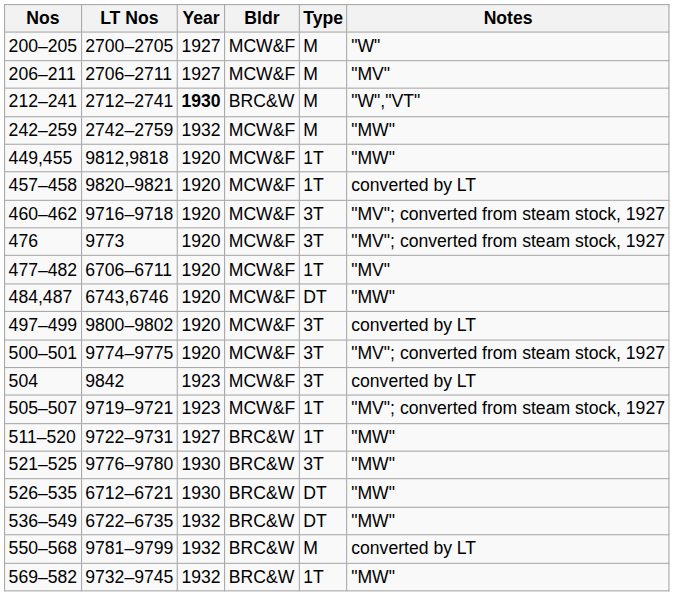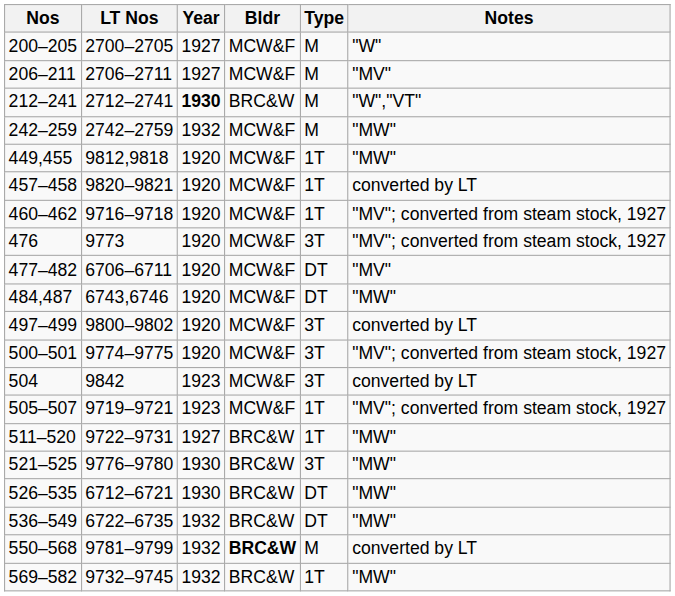 <table class="wikitable sortable">
 <tr>
 <th>Nos</th>
 <th>LT Nos</th>
 <th>Year</th>
 <th>Bldr</th>
 <th>Type</th>
 <th>Notes</th>
 </tr>
 <tr>
 <td>200–205</td>
 <td>2700–2705</td>
 <td>1927</td>
 <td>MCW&F</td>
 <td>M</td>
 <td>"W"</td>
 </tr>
 <tr>
 <td>206–211</td>
 <td>2706–2711</td>
 <td>1927</td>
 <td>MCW&F</td>
 <td>M</td>
 <td>"MV"</td>
 </tr>
 <tr>
 <td>212–241</td>
 <td>2712–2741</td>
 <td><strong>1930</strong></td>
 <td>BRC&W</td>
 <td>M</td>
 <td>"W","VT"</td>
 </tr>
 <tr>
 <td>242–259</td>
 <td>2742–2759</td>
 <td>1932</td>
 <td>MCW&F</td>
 <td>M</td>
 <td>"MW"</td>
 </tr>
 <tr>
 <td>449,455</td>
 <td>9812,9818</td>
 <td>1920</td>
 <td>MCW&F</td>
 <td>1T</td>
 <td>"MW"</td>
 </tr>
 <tr>
 <td>457–458</td>
 <td>9820–9821</td>
 <td>1920</td>
 <td>MCW&F</td>
 <td>1T</td>
 <td>converted by LT</td>
 </tr>
 <tr>
 <td>460–462</td>
 <td>9716–9718</td>
 <td>1920</td>
 <td>MCW&F</td>
-<td>3T</td>
+<td>1T</td>
 <td>"MV"; converted from steam stock, 1927</td>
 </tr>
 <tr>
 <td>476</td>
 <td>9773</td>
 <td>1920</td>
 <td>MCW&F</td>
 <td>3T</td>
 <td>"MV"; converted from steam stock, 1927</td>
 </tr>
 <tr>
 <td>477–482</td>
 <td>6706–6711</td>
 <td>1920</td>
 <td>MCW&F</td>
-<td>1T</td>
+<td>DT</td>
 <td>"MV"</td>
 </tr>
 <tr>
 <td>484,487</td>
 <td>6743,6746</td>
 <td>1920</td>
 <td>MCW&F</td>
 <td>DT</td>
 <td>"MW"</td>
 </tr>
 <tr>
 <td>497–499</td>
 <td>9800–9802</td>
 <td>1920</td>
 <td>MCW&F</td>
 <td>3T</td>
 <td>converted by LT</td>
 </tr>
 <tr>
 <td>500–501</td>
 <td>9774–9775</td>
 <td>1920</td>
 <td>MCW&F</td>
 <td>3T</td>
 <td>"MV"; converted from steam stock, 1927</td>
 </tr>
 <tr>
 <td>504</td>
 <td>9842</td>
 <td>1923</td>
 <td>MCW&F</td>
 <td>3T</td>
 <td>converted by LT</td>
 </tr>
 <tr>
 <td>505–507</td>
 <td>9719–9721</td>
 <td>1923</td>
 <td>MCW&F</td>
 <td>1T</td>
 <td>"MV"; converted from steam stock, 1927</td>
 </tr>
 <tr>
 <td>511–520</td>
 <td>9722–9731</td>
 <td>1927</td>
 <td>BRC&W</td>
 <td>1T</td>
 <td>"MW"</td>
 </tr>
 <tr>
 <td>521–525</td>
 <td>9776–9780</td>
 <td>1930</td>
 <td>BRC&W</td>
 <td>3T</td>
 <td>"MW"</td>
 </tr>
 <tr>
 <td>526–535</td>
 <td>6712–6721</td>
 <td>1930</td>
 <td>BRC&W</td>
 <td>DT</td>
 <td>"MW"</td>
 </tr>
 <tr>
 <td>536–549</td>
 <td>6722–6735</td>
 <td>1932</td>
 <td>BRC&W</td>
 <td>DT</td>
 <td>"MW"</td>
 </tr>
 <tr>
 <td>550–568</td>
 <td>9781–9799</td>
 <td>1932</td>
-<td>BRC&W</td>
+<td><strong>BRC&W</strong></td>
 <td>M</td>
 <td>converted by LT</td>
 </tr>
 <tr>
 <td>569–582</td>
 <td>9732–9745</td>
 <td>1932</td>
 <td>BRC&W</td>
 <td>1T</td>
 <td>"MW"</td>
 </tr>
 </table>
